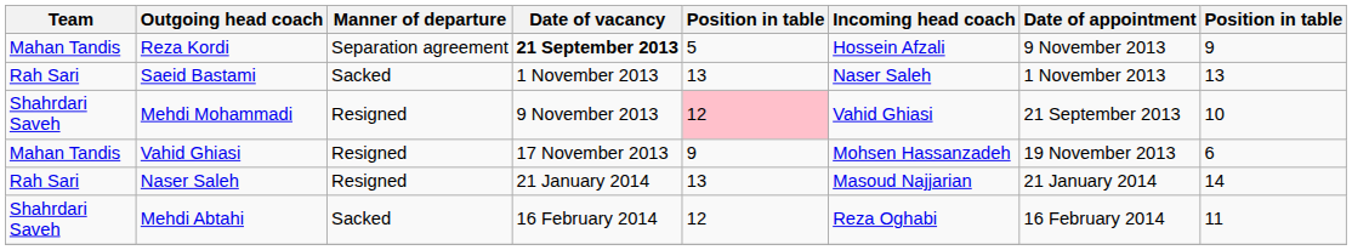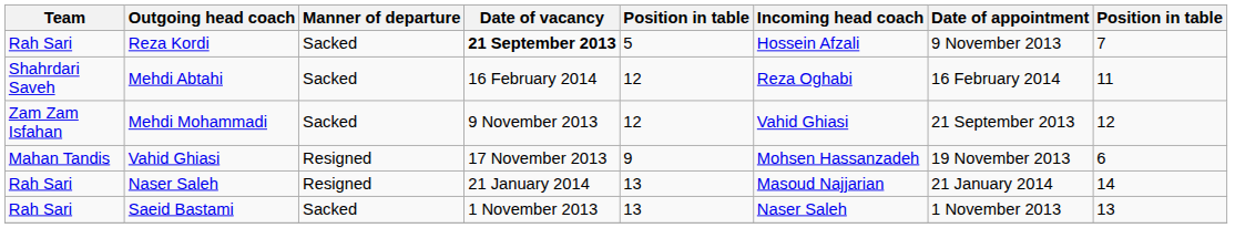 <table class="wikitable sortable">
 <tr>
 <th width=110>Team</th>
 <th>Outgoing head coach</th>
 <th>Manner of departure</th>
 <th>Date of vacancy</th>
 <th>Position in table</th>
 <th>Incoming head coach</th>
 <th>Date of appointment</th>
 <th>Position in table</th>
 </tr>
 <tr>
-<td><a href='#'>Mahan Tandis</a></td>
+<td><a href='#'>Rah Sari</a></td>
 <td> <a href='#'>Reza Kordi</a></td>
-<td>Separation agreement</td>
+<td>Sacked</td>
 <td><strong>21 September 2013</strong></td>
 <td>5</td>
 <td> <a href='#'>Hossein Afzali</a></td>
 <td>9 November 2013</td>
-<td>9</td>
-</tr>
-<tr>
-<td><a href='#'>Rah Sari</a></td>
-<td> <a href='#'>Saeid Bastami</a></td>
-<td>Sacked</td>
-<td>1 November 2013</td>
-<td>13</td>
-<td> <a href='#'>Naser Saleh</a></td>
-<td>1 November 2013</td>
-<td>13</td>
+<td>7</td>
 </tr>
 <tr>
 <td><a href='#'>Shahrdari Saveh</a></td>
+<td> <a href='#'>Mehdi Abtahi</a></td>
+<td>Sacked</td>
+<td>16 February 2014</td>
+<td>12</td>
+<td> <a href='#'>Reza Oghabi</a></td>
+<td>16 February 2014</td>
+<td>11</td>
+</tr>
+<tr>
+<td><a href='#'>Zam Zam Isfahan</a></td>
 <td> <a href='#'>Mehdi Mohammadi</a></td>
-<td>Resigned</td>
+<td>Sacked</td>
 <td>9 November 2013</td>
-<td style="background: pink;">12</td>
+<td>12</td>
 <td> <a href='#'>Vahid Ghiasi</a></td>
 <td>21 September 2013</td>
-<td>10</td>
+<td>12</td>
 </tr>
 <tr>
 <td><a href='#'>Mahan Tandis</a></td>
 <td> <a href='#'>Vahid Ghiasi</a></td>
 <td>Resigned</td>
 <td>17 November 2013</td>
 <td>9</td>
 <td> <a href='#'>Mohsen Hassanzadeh</a></td>
 <td>19 November 2013</td>
 <td>6</td>
 </tr>
 <tr>
 <td><a href='#'>Rah Sari</a></td>
 <td> <a href='#'>Naser Saleh</a></td>
 <td>Resigned</td>
 <td>21 January 2014</td>
 <td>13</td>
 <td> <a href='#'>Masoud Najjarian</a></td>
 <td>21 January 2014</td>
 <td>14</td>
 </tr>
 <tr>
-<td><a href='#'>Shahrdari Saveh</a></td>
-<td> <a href='#'>Mehdi Abtahi</a></td>
+<td><a href='#'>Rah Sari</a></td>
+<td> <a href='#'>Saeid Bastami</a></td>
 <td>Sacked</td>
-<td>16 February 2014</td>
-<td>12</td>
-<td> <a href='#'>Reza Oghabi</a></td>
-<td>16 February 2014</td>
-<td>11</td>
+<td>1 November 2013</td>
+<td>13</td>
+<td> <a href='#'>Naser Saleh</a></td>
+<td>1 November 2013</td>
+<td>13</td>
 </tr>
 <tr>
 </tr>
 </table>
